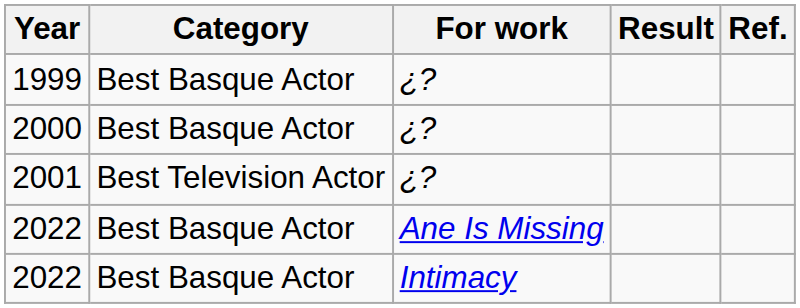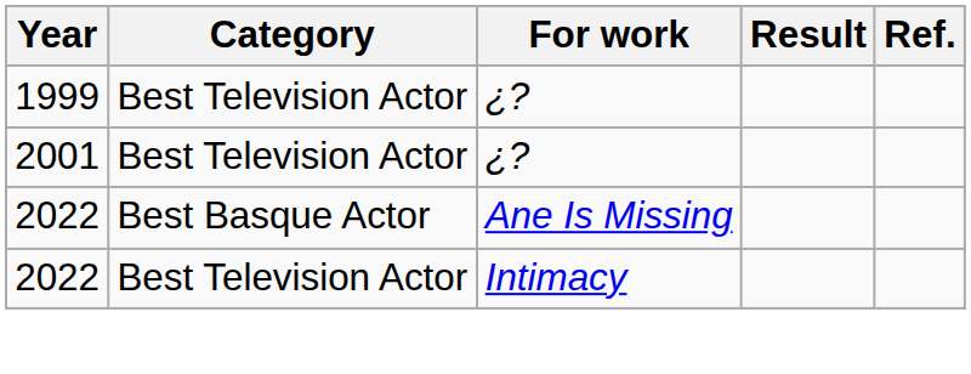 <table class="wikitable sortable">
 <tr>
 <th>Year</th>
 <th>Category</th>
 <th>For work</th>
 <th>Result</th>
 <th>Ref.</th>
 </tr>
 <tr>
 <td>1999</td>
-<td>Best Basque Actor</td>
-<td><em>¿?</em></td>
-<td></td>
-<td></td>
-</tr>
-<tr>
-<td>2000</td>
-<td>Best Basque Actor</td>
+<td>Best Television Actor</td>
 <td><em>¿?</em></td>
 <td></td>
 <td></td>
 </tr>
 <tr>
 <td>2001</td>
 <td>Best Television Actor</td>
 <td><em>¿?</em></td>
 <td></td>
 <td></td>
 </tr>
 <tr>
 <td>2022</td>
 <td>Best Basque Actor</td>
 <td><em><a href='#'>Ane Is Missing</a></em></td>
 <td></td>
 <td></td>
 </tr>
 <tr>
 <td>2022</td>
-<td>Best Basque Actor</td>
+<td>Best Television Actor</td>
 <td><em><a href='#'>Intimacy</a></em></td>
 <td></td>
 <td></td>
 </tr>
 </table>
